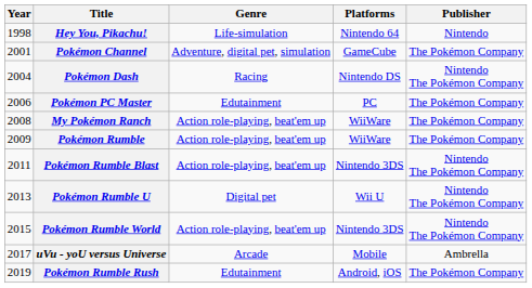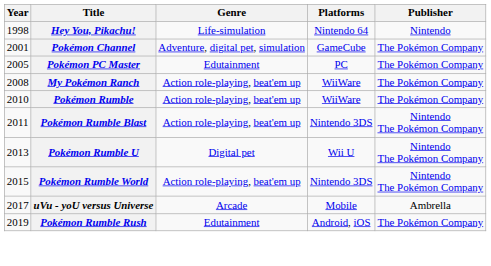 <table class="wikitable sortable plainrowheaders" style="text-align: center;">
 <tr>
 <th scope="col">Year</th>
 <th scope="col">Title</th>
 <th scope="col">Genre</th>
 <th scope="col">Platforms</th>
 <th scope="col">Publisher</th>
 </tr>
 <tr>
 <td>1998</td>
 <th scope="row"><em><a href='#'>Hey You, Pikachu!</a></em></th>
 <td><a href='#'>Life-simulation</a></td>
 <td><a href='#'>Nintendo 64</a></td>
 <td><a href='#'>Nintendo</a></td>
 </tr>
 <tr>
 <td>2001</td>
 <th scope="row"><em><a href='#'>Pokémon Channel</a></em></th>
 <td><a href='#'>Adventure</a>, <a href='#'>digital pet</a>, <a href='#'>simulation</a></td>
 <td><a href='#'>GameCube</a></td>
 <td><a href='#'>The Pokémon Company</a></td>
 </tr>
 <tr>
-<td>2004</td>
-<th scope="row"><em><a href='#'>Pokémon Dash</a></em></th>
-<td><a href='#'>Racing</a></td>
-<td><a href='#'>Nintendo DS</a></td>
-<td><a href='#'>Nintendo</a><br><a href='#'>The Pokémon Company</a></td>
-</tr>
-<tr>
-<td>2006</td>
+<td>2005</td>
 <th scope="row"><em><a href='#'>Pokémon PC Master</a></em></th>
 <td><a href='#'>Edutainment</a></td>
 <td><a href='#'>PC</a></td>
 <td><a href='#'>The Pokémon Company</a></td>
 </tr>
 <tr>
 <td>2008</td>
 <th scope="row"><em><a href='#'>My Pokémon Ranch</a></em></th>
 <td><a href='#'>Action role-playing</a>, <a href='#'>beat'em up</a></td>
 <td><a href='#'>WiiWare</a></td>
 <td><a href='#'>The Pokémon Company</a></td>
 </tr>
 <tr>
-<td>2009</td>
+<td>2010</td>
 <th scope="row"><em><a href='#'>Pokémon Rumble</a></em></th>
 <td><a href='#'>Action role-playing</a>, <a href='#'>beat'em up</a></td>
 <td><a href='#'>WiiWare</a></td>
 <td><a href='#'>The Pokémon Company</a></td>
 </tr>
 <tr>
 <td>2011</td>
 <th scope="row"><em><a href='#'>Pokémon Rumble Blast</a></em></th>
 <td><a href='#'>Action role-playing</a>, <a href='#'>beat'em up</a></td>
 <td><a href='#'>Nintendo 3DS</a></td>
 <td><a href='#'>Nintendo</a><br><a href='#'>The Pokémon Company</a></td>
 </tr>
 <tr>
 <td>2013</td>
 <th scope="row"><em><a href='#'>Pokémon Rumble U</a></em></th>
 <td><a href='#'>Digital pet</a></td>
 <td><a href='#'>Wii U</a></td>
 <td><a href='#'>Nintendo</a><br><a href='#'>The Pokémon Company</a></td>
 </tr>
 <tr>
 <td>2015</td>
 <th scope="row"><em><a href='#'>Pokémon Rumble World</a></em></th>
 <td><a href='#'>Action role-playing</a>, <a href='#'>beat'em up</a></td>
 <td><a href='#'>Nintendo 3DS</a></td>
 <td><a href='#'>Nintendo</a><br><a href='#'>The Pokémon Company</a></td>
 </tr>
 <tr>
 <td>2017</td>
 <th scope="row"><em>uVu - yoU versus Universe</em></th>
 <td><a href='#'>Arcade</a></td>
 <td><a href='#'>Mobile</a></td>
 <td>Ambrella</td>
 </tr>
 <tr>
 <td>2019</td>
 <th scope="row"><em><a href='#'>Pokémon Rumble Rush</a></em></th>
 <td><a href='#'>Edutainment</a></td>
 <td><a href='#'>Android</a>, <a href='#'>iOS</a></td>
 <td><a href='#'>The Pokémon Company</a></td>
 </tr>
 </table>
